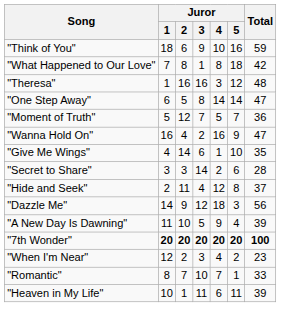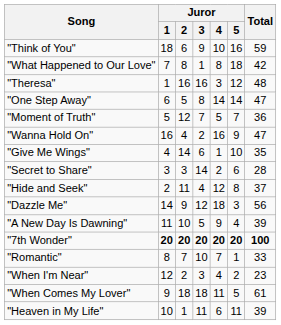 <table class="wikitable" style="margin: 1em auto 1em auto; text-align:center;">
 <tr>
 <th rowspan="2">Song</th>
 <th colspan="5">Juror</th>
 <th rowspan="2">Total</th>
 </tr>
 <tr>
 <th>1</th>
 <th>2</th>
 <th>3</th>
 <th>4</th>
 <th>5</th>
 </tr>
 <tr>
 <td align="left">"Think of You"</td>
 <td>18</td>
 <td>6</td>
 <td>9</td>
 <td>10</td>
 <td>16</td>
 <td>59</td>
 </tr>
 <tr>
 <td align="left">"What Happened to Our Love"</td>
 <td>7</td>
 <td>8</td>
 <td>1</td>
 <td>8</td>
 <td>18</td>
 <td>42</td>
 </tr>
 <tr>
 <td align="left">"Theresa"</td>
 <td>1</td>
 <td>16</td>
 <td>16</td>
 <td>3</td>
 <td>12</td>
 <td>48</td>
 </tr>
 <tr>
 <td align="left">"One Step Away"</td>
 <td>6</td>
 <td>5</td>
 <td>8</td>
 <td>14</td>
 <td>14</td>
 <td>47</td>
 </tr>
 <tr>
 <td align="left">"Moment of Truth"</td>
 <td>5</td>
 <td>12</td>
 <td>7</td>
 <td>5</td>
 <td>7</td>
 <td>36</td>
 </tr>
 <tr>
 <td align="left">"Wanna Hold On"</td>
 <td>16</td>
 <td>4</td>
 <td>2</td>
 <td>16</td>
 <td>9</td>
 <td>47</td>
 </tr>
 <tr>
 <td align="left">"Give Me Wings"</td>
 <td>4</td>
 <td>14</td>
 <td>6</td>
 <td>1</td>
 <td>10</td>
 <td>35</td>
 </tr>
 <tr>
 <td align="left">"Secret to Share"</td>
 <td>3</td>
 <td>3</td>
 <td>14</td>
 <td>2</td>
 <td>6</td>
 <td>28</td>
 </tr>
 <tr>
 <td align="left">"Hide and Seek"</td>
 <td>2</td>
 <td>11</td>
 <td>4</td>
 <td>12</td>
 <td>8</td>
 <td>37</td>
 </tr>
 <tr>
 <td align="left">"Dazzle Me"</td>
 <td>14</td>
 <td>9</td>
 <td>12</td>
 <td>18</td>
 <td>3</td>
 <td>56</td>
 </tr>
 <tr>
 <td align="left">"A New Day Is Dawning"</td>
 <td>11</td>
 <td>10</td>
 <td>5</td>
 <td>9</td>
 <td>4</td>
 <td>39</td>
 </tr>
 <tr>
 <td align="left">"7th Wonder"</td>
 <td><strong>20</strong></td>
 <td><strong>20</strong></td>
 <td><strong>20</strong></td>
 <td><strong>20</strong></td>
 <td><strong>20</strong></td>
 <td><strong>100</strong></td>
 </tr>
 <tr>
+<td align="left">"Romantic"</td>
+<td>8</td>
+<td>7</td>
+<td>10</td>
+<td>7</td>
+<td>1</td>
+<td>33</td>
+</tr>
+<tr>
 <td align="left">"When I'm Near"</td>
 <td>12</td>
 <td>2</td>
 <td>3</td>
 <td>4</td>
 <td>2</td>
 <td>23</td>
 </tr>
 <tr>
-<td align="left">"Romantic"</td>
-<td>8</td>
-<td>7</td>
-<td>10</td>
-<td>7</td>
-<td>1</td>
-<td>33</td>
+<td align="left">"When Comes My Lover"</td>
+<td>9</td>
+<td>18</td>
+<td>18</td>
+<td>11</td>
+<td>5</td>
+<td>61</td>
 </tr>
 <tr>
 <td align="left">"Heaven in My Life"</td>
 <td>10</td>
 <td>1</td>
 <td>11</td>
 <td>6</td>
 <td>11</td>
 <td>39</td>
 </tr>
 </table>
